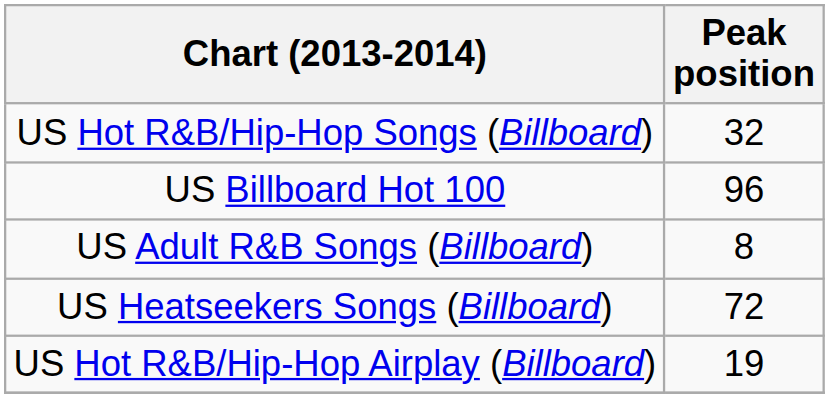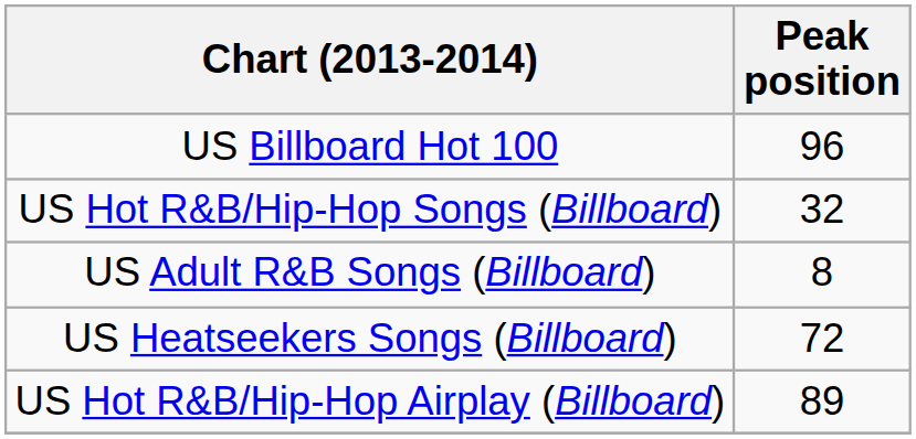 <table class="wikitable sortable plainrowheaders" style="text-align:center">
 <tr>
 <th>Chart (2013-2014)</th>
 <th>Peak<br>position</th>
 </tr>
 <tr>
+<td scope="row">US <a href='#'>Billboard Hot 100</a></td>
+<td>96</td>
+</tr>
+<tr>
 <td scope="row">US <a href='#'>Hot R&B/Hip-Hop Songs</a> (<em><a href='#'>Billboard</a></em>)</td>
 <td>32</td>
-</tr>
-<tr>
-<td scope="row">US <a href='#'>Billboard Hot 100</a></td>
-<td>96</td>
 </tr>
 <tr>
 <td scope="row">US <a href='#'>Adult R&B Songs</a> (<em><a href='#'>Billboard</a></em>)</td>
 <td>8</td>
 </tr>
 <tr>
 <td scope="row">US <a href='#'>Heatseekers Songs</a> (<em><a href='#'>Billboard</a></em>)</td>
 <td>72</td>
 </tr>
 <tr>
 <td scope="row">US <a href='#'>Hot R&B/Hip-Hop Airplay</a> (<em><a href='#'>Billboard</a></em>)</td>
-<td>19</td>
+<td>89</td>
 </tr>
 <tr>
 </tr>
 </table>
